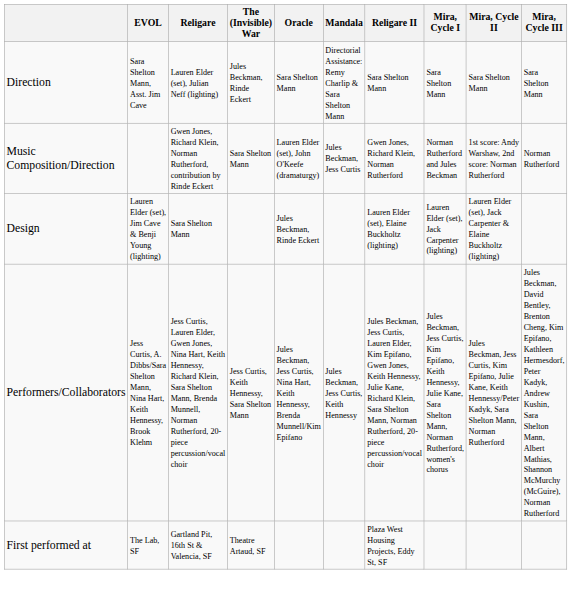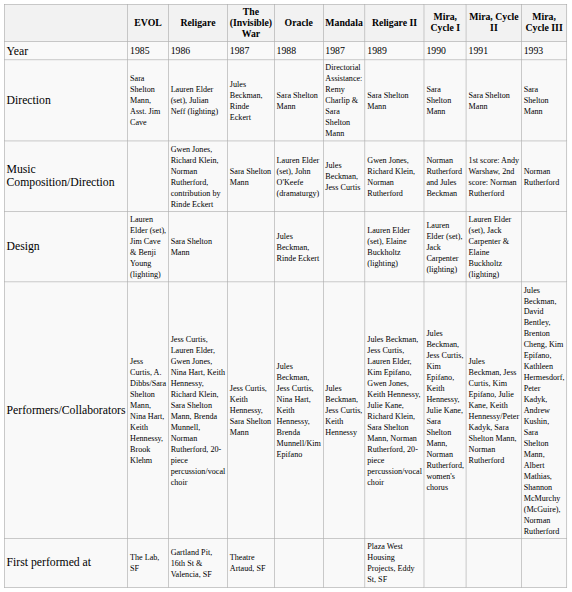 <table class="wikitable">
 <tr>
 <th></th>
 <th>EVOL</th>
 <th>Religare</th>
 <th>The (Invisible) War</th>
 <th>Oracle</th>
 <th>Mandala</th>
 <th>Religare II</th>
 <th>Mira, Cycle I</th>
 <th>Mira, Cycle II</th>
 <th>Mira, Cycle III</th>
+</tr>
+<tr>
+<td><big>Year</big></td>
+<td>1985</td>
+<td>1986</td>
+<td>1987</td>
+<td>1988</td>
+<td>1987</td>
+<td>1989</td>
+<td>1990</td>
+<td>1991</td>
+<td>1993</td>
 </tr>
 <tr>
 <td><big>Direction</big></td>
 <td><small>Sara Shelton Mann, Asst. Jim Cave</small></td>
 <td><small>Lauren Elder (set), Julian Neff (lighting)</small></td>
 <td><small>Jules Beckman, Rinde Eckert</small></td>
 <td><small>Sara Shelton Mann</small></td>
 <td><small>Directorial Assistance: Remy Charlip & Sara Shelton Mann</small></td>
 <td><small>Sara Shelton Mann</small></td>
 <td><small> Sara Shelton Mann</small></td>
 <td><small>Sara Shelton Mann</small></td>
 <td><small> Sara Shelton Mann</small></td>
 </tr>
 <tr>
 <td><big>Music Composition/Direction</big></td>
 <td></td>
 <td><small>Gwen Jones, Richard Klein, Norman Rutherford, contribution by Rinde Eckert </small></td>
 <td><small>Sara Shelton Mann</small></td>
 <td><small>Lauren Elder (set), John O'Keefe (dramaturgy)</small></td>
 <td><small>Jules Beckman, Jess Curtis</small></td>
 <td><small> Gwen Jones, Richard Klein, Norman Rutherford</small></td>
 <td><small> Norman Rutherford and Jules Beckman </small></td>
 <td><small>1st score: Andy Warshaw, 2nd score: Norman Rutherford </small></td>
 <td><small>Norman Rutherford</small></td>
 </tr>
 <tr>
 <td><big>Design</big></td>
 <td><small>Lauren Elder (set), Jim Cave & Benji Young (lighting)</small></td>
 <td><small>Sara Shelton Mann</small></td>
 <td></td>
 <td><small>Jules Beckman, Rinde Eckert</small></td>
 <td></td>
 <td><small>Lauren Elder (set), Elaine Buckholtz (lighting)</small></td>
 <td><small>Lauren Elder (set), Jack Carpenter (lighting)</small></td>
 <td><small>Lauren Elder (set), Jack Carpenter & Elaine Buckholtz (lighting)</small></td>
 <td></td>
 </tr>
 <tr>
 <td><big>Performers/Collaborators</big></td>
 <td><small> Jess Curtis, A. Dibbs/Sara Shelton Mann, Nina Hart, Keith Hennessy, Brook Klehm</small></td>
 <td><small>Jess Curtis, Lauren Elder, Gwen Jones, Nina Hart, Keith Hennessy, Richard Klein, Sara Shelton Mann, Brenda Munnell, Norman Rutherford, 20-piece percussion/vocal choir</small></td>
 <td><small>Jess Curtis, Keith Hennessy, Sara Shelton Mann</small></td>
 <td><small>Jules Beckman, Jess Curtis, Nina Hart, Keith Hennessy, Brenda Munnell/Kim Epifano</small></td>
 <td><small>Jules Beckman, Jess Curtis, Keith Hennessy</small></td>
 <td><small>Jules Beckman, Jess Curtis, Lauren Elder, Kim Epifano, Gwen Jones, Keith Hennessy, Julie Kane, Richard Klein, Sara Shelton Mann, Norman Rutherford, 20-piece percussion/vocal choir</small></td>
 <td><small>Jules Beckman, Jess Curtis, Kim Epifano, Keith Hennessy, Julie Kane, Sara Shelton Mann, Norman Rutherford, women's chorus</small></td>
 <td><small> Jules Beckman, Jess Curtis, Kim Epifano, Julie Kane, Keith Hennessy/Peter Kadyk, Sara Shelton Mann, Norman Rutherford</small></td>
 <td><small>Jules Beckman, David Bentley, Brenton Cheng, Kim Epifano, Kathleen Hermesdorf, Peter Kadyk, Andrew Kushin, Sara Shelton Mann, Albert Mathias, Shannon McMurchy (McGuire), Norman Rutherford</small></td>
 </tr>
 <tr>
 <td><big> First performed at</big></td>
 <td><small>The Lab, SF</small></td>
 <td><small>Gartland Pit, 16th St & Valencia, SF</small></td>
 <td><small>Theatre Artaud, SF</small></td>
 <td></td>
 <td></td>
 <td><small>Plaza West Housing Projects, Eddy St, SF</small></td>
 <td></td>
 <td></td>
 </tr>
 </table>
